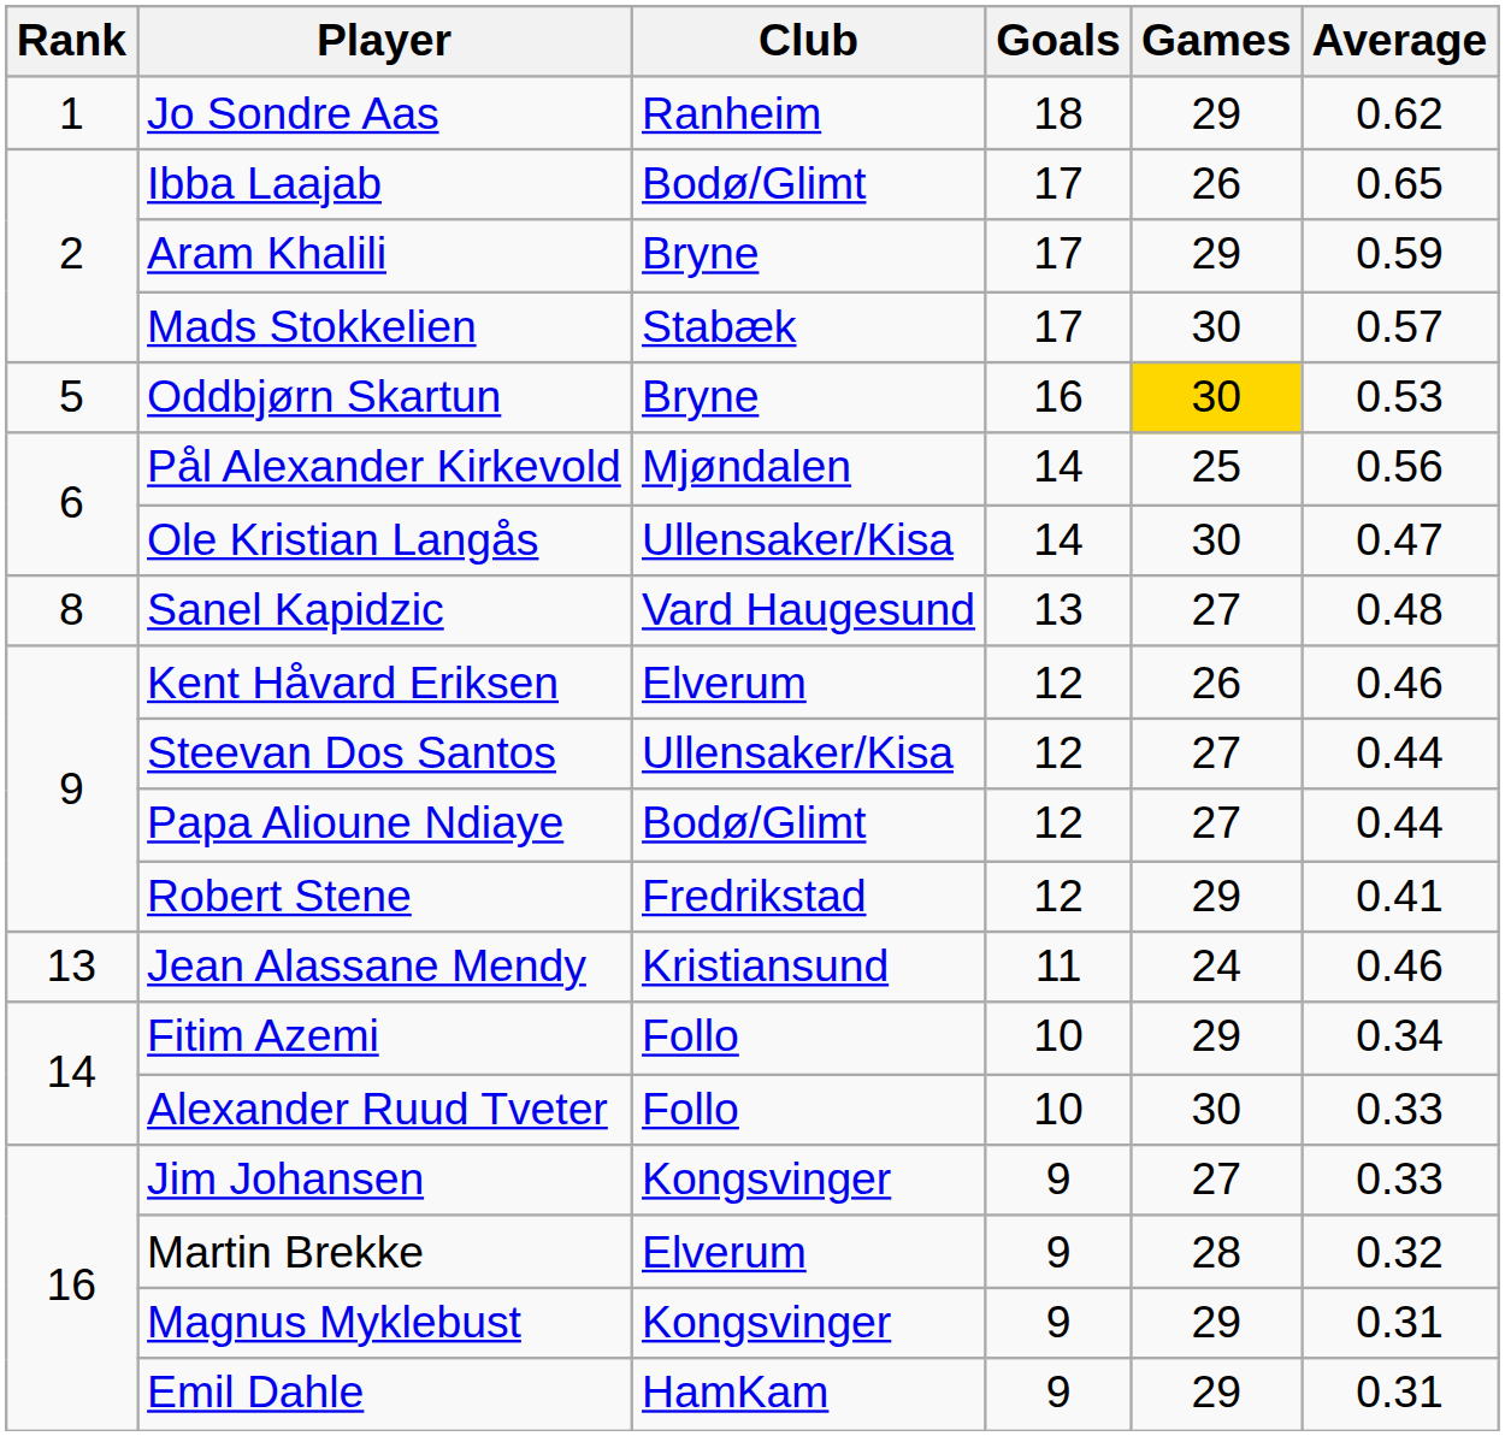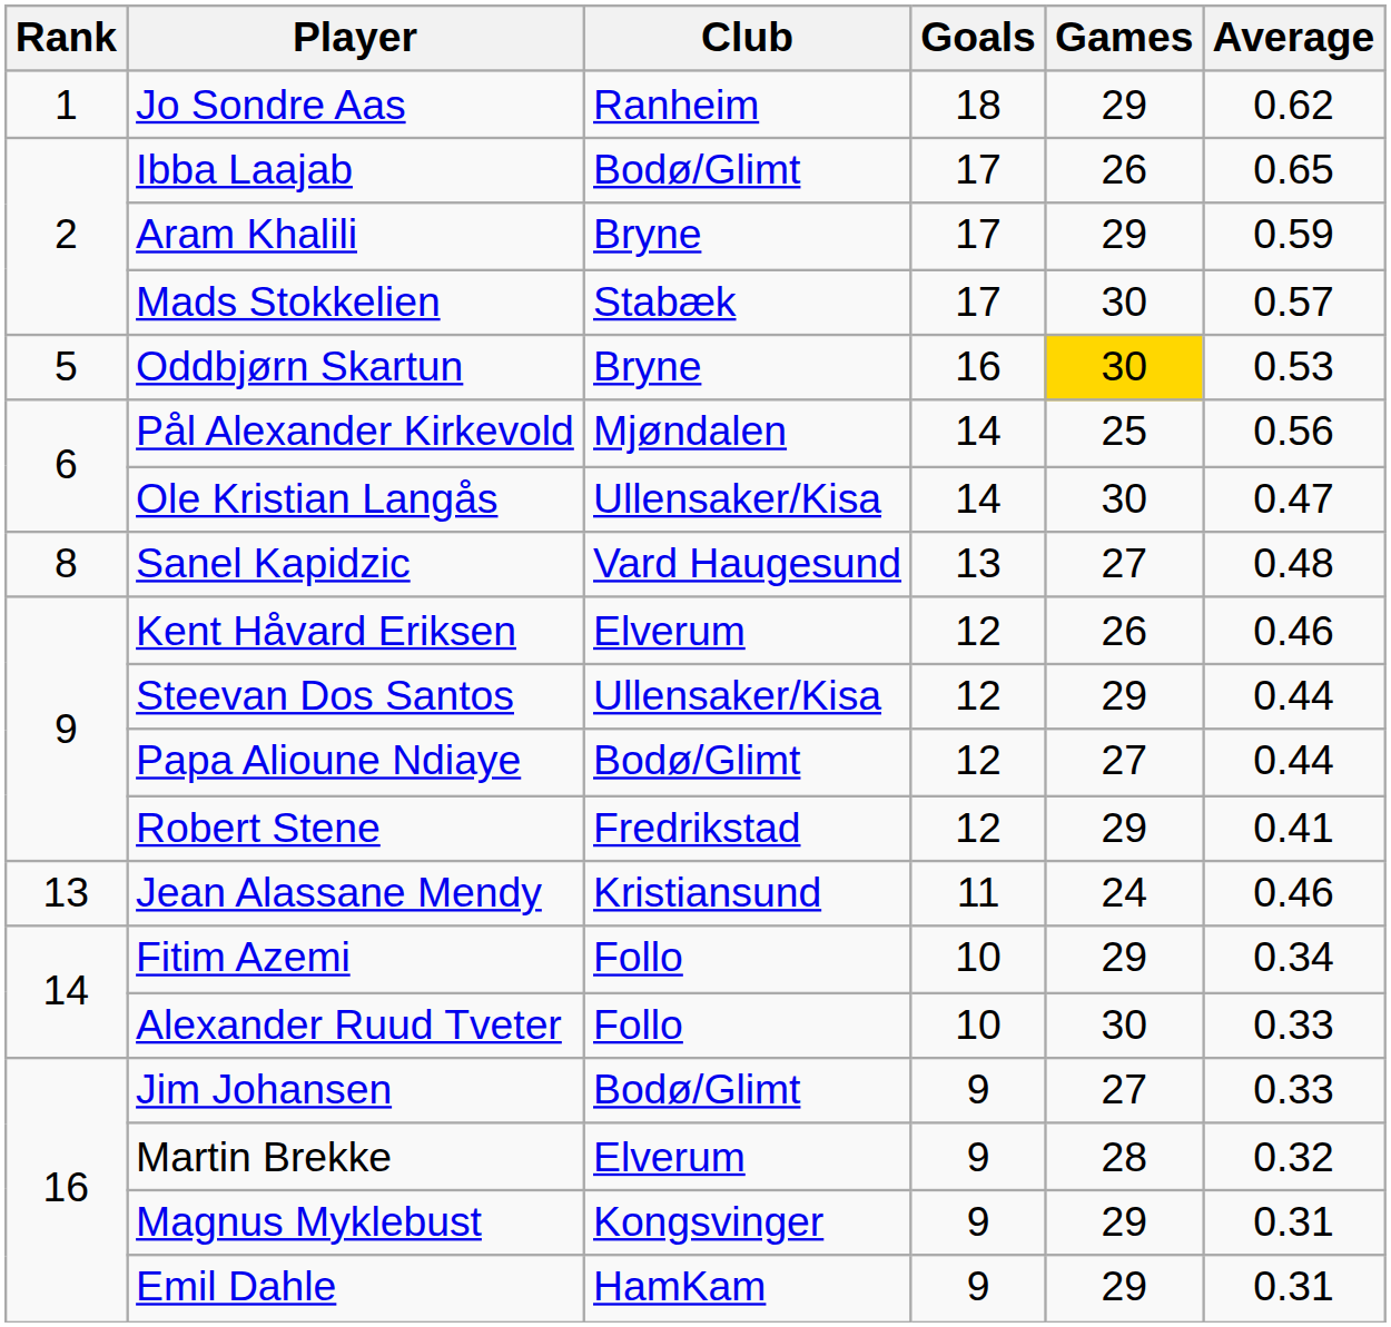 <table class="wikitable" style="text-align:center">
 <tr>
 <th>Rank</th>
 <th>Player</th>
 <th>Club</th>
 <th>Goals</th>
 <th>Games</th>
 <th>Average</th>
 </tr>
 <tr>
 <td>1</td>
 <td align="left"> <a href='#'>Jo Sondre Aas</a></td>
 <td align="left"><a href='#'>Ranheim</a></td>
 <td>18</td>
 <td>29</td>
 <td>0.62</td>
 </tr>
 <tr>
 <td rowspan="3">2</td>
 <td align="left"> <a href='#'>Ibba Laajab</a></td>
 <td align="left"><a href='#'>Bodø/Glimt</a></td>
 <td>17</td>
 <td>26</td>
 <td>0.65</td>
 </tr>
 <tr>
 <td align="left"> <a href='#'>Aram Khalili</a></td>
 <td align="left"><a href='#'>Bryne</a></td>
 <td>17</td>
 <td>29</td>
 <td>0.59</td>
 </tr>
 <tr>
 <td align="left"> <a href='#'>Mads Stokkelien</a></td>
 <td align="left"><a href='#'>Stabæk</a></td>
 <td>17</td>
 <td>30</td>
 <td>0.57</td>
 </tr>
 <tr>
 <td>5</td>
 <td align="left"> <a href='#'>Oddbjørn Skartun</a></td>
 <td align="left"><a href='#'>Bryne</a></td>
 <td>16</td>
 <td style="background: gold;">30</td>
 <td>0.53</td>
 </tr>
 <tr>
 <td rowspan="2">6</td>
 <td align="left"> <a href='#'>Pål Alexander Kirkevold</a></td>
 <td align="left"><a href='#'>Mjøndalen</a></td>
 <td>14</td>
 <td>25</td>
 <td>0.56</td>
 </tr>
 <tr>
 <td align="left"> <a href='#'>Ole Kristian Langås</a></td>
 <td align="left"><a href='#'>Ullensaker/Kisa</a></td>
 <td>14</td>
 <td>30</td>
 <td>0.47</td>
 </tr>
 <tr>
 <td>8</td>
 <td align="left"> <a href='#'>Sanel Kapidzic</a></td>
 <td align="left"><a href='#'>Vard Haugesund</a></td>
 <td>13</td>
 <td>27</td>
 <td>0.48</td>
 </tr>
 <tr>
 <td rowspan="4">9</td>
 <td align="left">  <a href='#'>Kent Håvard Eriksen</a></td>
 <td align="left"><a href='#'>Elverum</a></td>
 <td>12</td>
 <td>26</td>
 <td>0.46</td>
 </tr>
 <tr>
 <td align="left"> <a href='#'>Steevan Dos Santos</a></td>
 <td align="left"><a href='#'>Ullensaker/Kisa</a></td>
 <td>12</td>
-<td>27</td>
+<td>29</td>
 <td>0.44</td>
 </tr>
 <tr>
 <td align="left"> <a href='#'>Papa Alioune Ndiaye</a></td>
 <td align="left"><a href='#'>Bodø/Glimt</a></td>
 <td>12</td>
 <td>27</td>
 <td>0.44</td>
 </tr>
 <tr>
 <td align="left"> <a href='#'>Robert Stene</a></td>
 <td align="left"><a href='#'>Fredrikstad</a></td>
 <td>12</td>
 <td>29</td>
 <td>0.41</td>
 </tr>
 <tr>
 <td>13</td>
 <td align="left"> <a href='#'>Jean Alassane Mendy</a></td>
 <td align="left"><a href='#'>Kristiansund</a></td>
 <td>11</td>
 <td>24</td>
 <td>0.46</td>
 </tr>
 <tr>
 <td rowspan="2">14</td>
 <td align="left">  <a href='#'>Fitim Azemi</a></td>
 <td align="left"><a href='#'>Follo</a></td>
 <td>10</td>
 <td>29</td>
 <td>0.34</td>
 </tr>
 <tr>
 <td align="left"> <a href='#'>Alexander Ruud Tveter</a></td>
 <td align="left"><a href='#'>Follo</a></td>
 <td>10</td>
 <td>30</td>
 <td>0.33</td>
 </tr>
 <tr>
 <td rowspan="4">16</td>
 <td align="left"> <a href='#'>Jim Johansen</a></td>
-<td align="left"><a href='#'>Kongsvinger</a></td>
+<td align="left"><a href='#'>Bodø/Glimt</a></td>
 <td>9</td>
 <td>27</td>
 <td>0.33</td>
 </tr>
 <tr>
 <td align="left">  Martin Brekke</td>
 <td align="left"><a href='#'>Elverum</a></td>
 <td>9</td>
 <td>28</td>
 <td>0.32</td>
 </tr>
 <tr>
 <td align="left"> <a href='#'>Magnus Myklebust</a></td>
 <td align="left"><a href='#'>Kongsvinger</a></td>
 <td>9</td>
 <td>29</td>
 <td>0.31</td>
 </tr>
 <tr>
 <td align="left">  <a href='#'>Emil Dahle</a></td>
 <td align="left"><a href='#'>HamKam</a></td>
 <td>9</td>
 <td>29</td>
 <td>0.31</td>
 </tr>
 </table>
